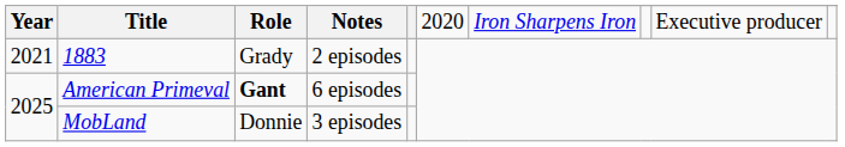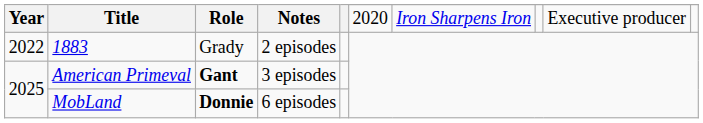 <table class="wikitable plainrowheaders sortable">
 <tr>
 <th rowspan="2" scope="col">Year</th>
 <th rowspan="2" scope="col">Title</th>
 <th rowspan="2" scope="col">Role</th>
 <th rowspan="2" scope="col">Notes</th>
 <th rowspan="2" scope="col"   class="unsortable"></th>
 </tr>
 <tr>
 <td>2020</td>
 <td><em><a href='#'>Iron Sharpens Iron</a></em></td>
 <td></td>
 <td>Executive producer</td>
 <td></td>
 </tr>
 <tr>
-<td>2021</td>
+<td>2022</td>
 <td><em><a href='#'>1883</a></em></td>
 <td>Grady</td>
 <td>2 episodes</td>
 <td></td>
 </tr>
 <tr>
 <td rowspan="2">2025</td>
 <td><em><a href='#'>American Primeval</a></em></td>
 <td><strong>Gant</strong></td>
-<td>6 episodes</td>
+<td>3 episodes</td>
 <td></td>
 </tr>
 <tr>
 <td><em><a href='#'>MobLand</a></em></td>
-<td>Donnie</td>
-<td>3 episodes</td>
+<td><strong>Donnie</strong></td>
+<td>6 episodes</td>
 <td></td>
 </tr>
 </table>
